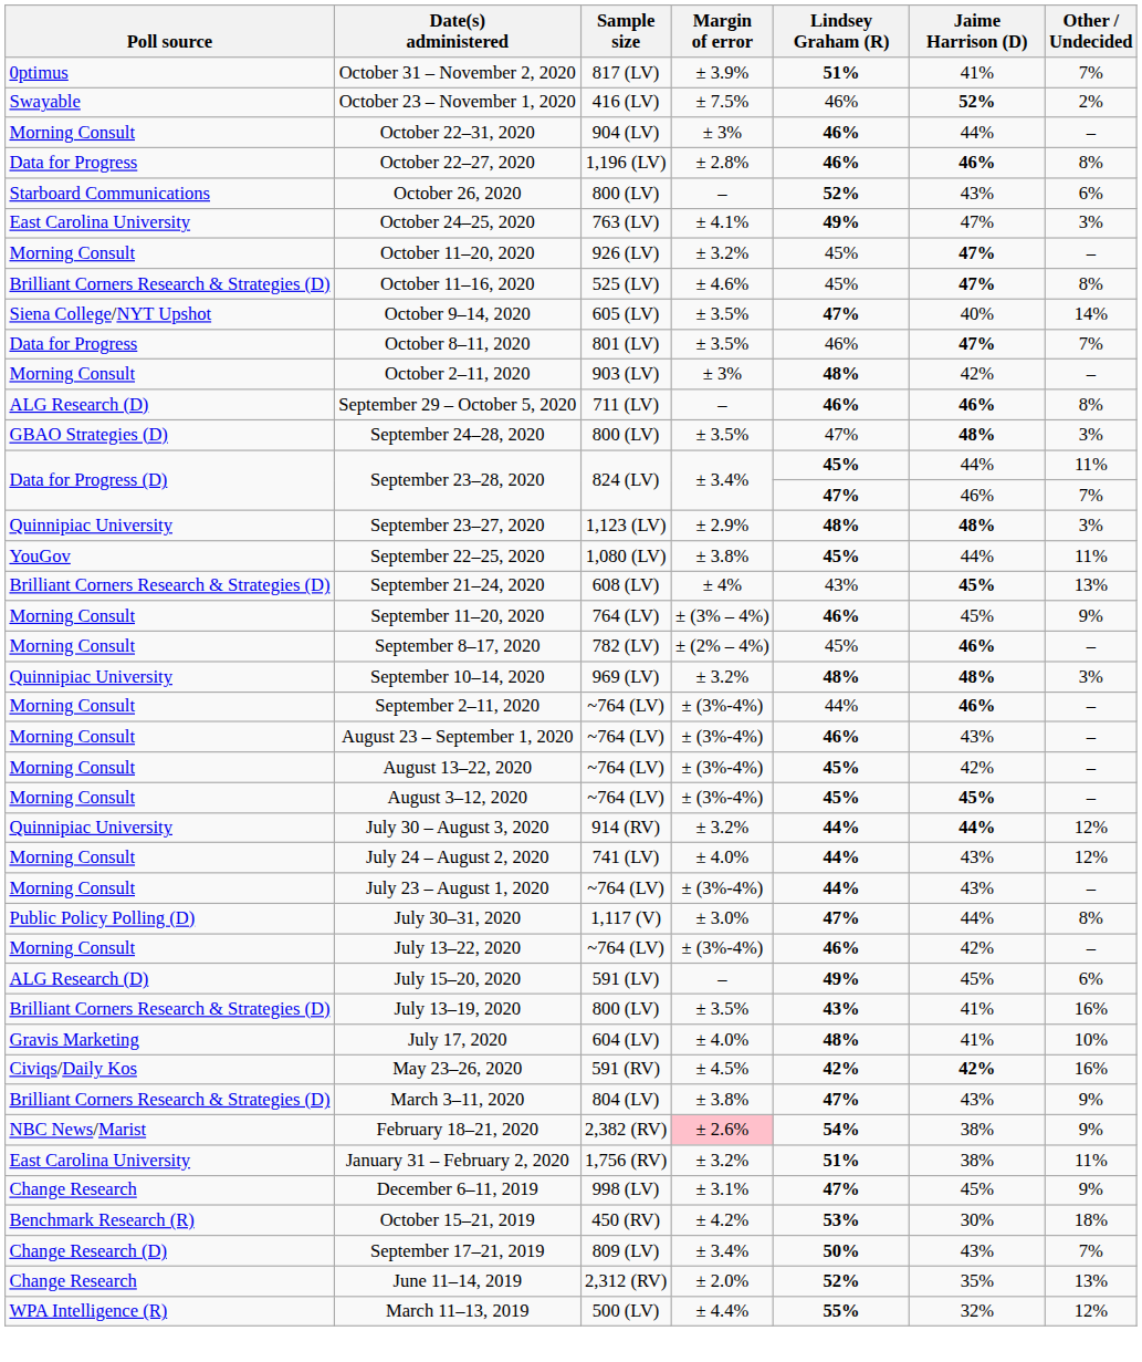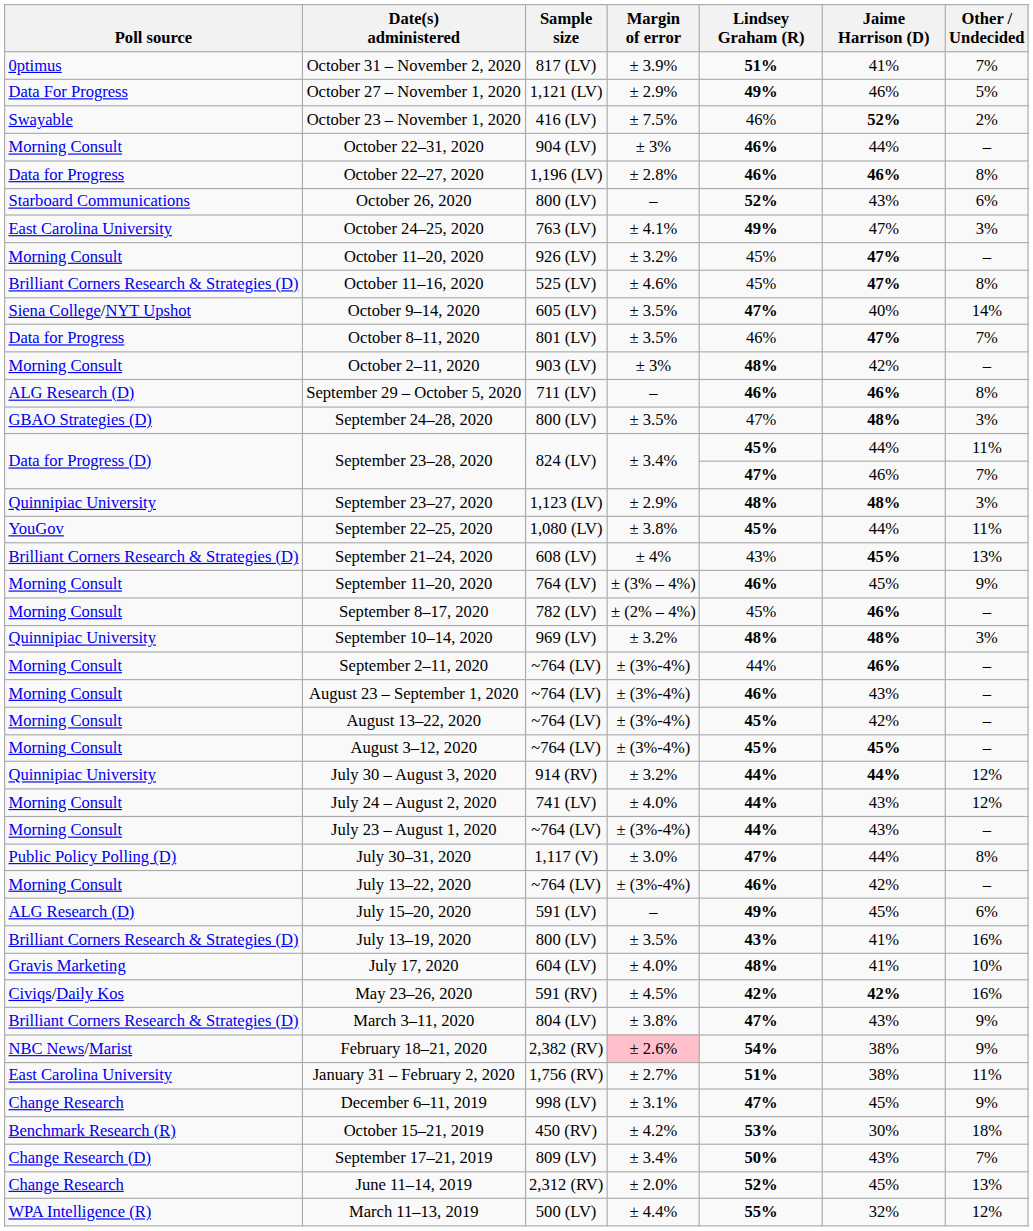 <table class="wikitable" style="font-size:90%;text-align:center;">
 <tr valign=bottom>
 <th>Poll source</th>
 <th>Date(s)<br>administered</th>
 <th>Sample<br>size</th>
 <th>Margin<br>of error</th>
 <th style="width:100px;">Lindsey<br>Graham (R)</th>
 <th style="width:100px;">Jaime<br>Harrison (D)</th>
 <th>Other /<br>Undecided</th>
 </tr>
 <tr>
 <td style="text-align:left;"><a href='#'>0ptimus</a></td>
 <td>October 31 – November 2, 2020</td>
 <td>817 (LV)</td>
 <td>± 3.9%</td>
 <td><strong>51%</strong></td>
 <td>41%</td>
 <td>7%</td>
+</tr>
+<tr>
+<td style="text-align:left;"><a href='#'>Data For Progress</a></td>
+<td>October 27 – November 1, 2020</td>
+<td>1,121 (LV)</td>
+<td>± 2.9%</td>
+<td><strong>49%</strong></td>
+<td>46%</td>
+<td>5%</td>
 </tr>
 <tr>
 <td style="text-align:left;"><a href='#'>Swayable</a></td>
 <td>October 23 – November 1, 2020</td>
 <td>416 (LV)</td>
 <td>± 7.5%</td>
 <td>46%</td>
 <td><strong>52%</strong></td>
 <td>2%</td>
 </tr>
 <tr>
 <td style="text-align:left;"><a href='#'>Morning Consult</a></td>
 <td>October 22–31, 2020</td>
 <td>904 (LV)</td>
 <td>± 3%</td>
 <td><strong>46%</strong></td>
 <td>44%</td>
 <td>–</td>
 </tr>
 <tr>
 <td style="text-align:left;"><a href='#'>Data for Progress</a></td>
 <td>October 22–27, 2020</td>
 <td>1,196 (LV)</td>
 <td>± 2.8%</td>
 <td><strong>46%</strong></td>
 <td><strong>46%</strong></td>
 <td>8%</td>
 </tr>
 <tr>
 <td style="text-align:left;"><a href='#'>Starboard Communications</a></td>
 <td>October 26, 2020</td>
 <td>800 (LV)</td>
 <td>–</td>
 <td><strong>52%</strong></td>
 <td>43%</td>
 <td>6%</td>
 </tr>
 <tr>
 <td style="text-align:left;"><a href='#'>East Carolina University</a></td>
 <td>October 24–25, 2020</td>
 <td>763 (LV)</td>
 <td>± 4.1%</td>
 <td><strong>49%</strong></td>
 <td>47%</td>
 <td>3%</td>
 </tr>
 <tr>
 <td style="text-align:left;"><a href='#'>Morning Consult</a></td>
 <td>October 11–20, 2020</td>
 <td>926 (LV)</td>
 <td>± 3.2%</td>
 <td>45%</td>
 <td><strong>47%</strong></td>
 <td>–</td>
 </tr>
 <tr>
 <td style="text-align:left;"><a href='#'>Brilliant Corners Research & Strategies (D)</a></td>
 <td>October 11–16, 2020</td>
 <td>525 (LV)</td>
 <td>± 4.6%</td>
 <td>45%</td>
 <td><strong>47%</strong></td>
 <td>8%</td>
 </tr>
 <tr>
 <td style="text-align:left;"><a href='#'>Siena College</a>/<a href='#'>NYT Upshot</a></td>
 <td>October 9–14, 2020</td>
 <td>605 (LV)</td>
 <td>± 3.5%</td>
 <td><strong>47%</strong></td>
 <td>40%</td>
 <td>14%</td>
 </tr>
 <tr>
 <td style="text-align:left;"><a href='#'>Data for Progress</a></td>
 <td>October 8–11, 2020</td>
 <td>801 (LV)</td>
 <td>± 3.5%</td>
 <td>46%</td>
 <td><strong>47%</strong></td>
 <td>7%</td>
 </tr>
 <tr>
 <td style="text-align:left;"><a href='#'>Morning Consult</a></td>
 <td>October 2–11, 2020</td>
 <td>903 (LV)</td>
 <td>± 3%</td>
 <td><strong>48%</strong></td>
 <td>42%</td>
 <td>–</td>
 </tr>
 <tr>
 <td style="text-align:left;"><a href='#'>ALG Research (D)</a></td>
 <td>September 29 – October 5, 2020</td>
 <td>711 (LV)</td>
 <td>–</td>
 <td><strong>46%</strong></td>
 <td><strong>46%</strong></td>
 <td>8%</td>
 </tr>
 <tr>
 <td style="text-align:left;"><a href='#'>GBAO Strategies (D)</a></td>
 <td>September 24–28, 2020</td>
 <td>800 (LV)</td>
 <td>± 3.5%</td>
 <td>47%</td>
 <td><strong>48%</strong></td>
 <td>3%</td>
 </tr>
 <tr>
 <td rowspan=2 style="text-align:left;"><a href='#'>Data for Progress (D)</a></td>
 <td rowspan=2>September 23–28, 2020</td>
 <td rowspan=2>824 (LV)</td>
 <td rowspan=2>± 3.4%</td>
 <td><strong>45%</strong></td>
 <td>44%</td>
 <td>11%</td>
 </tr>
 <tr>
 <td><strong>47%</strong></td>
 <td>46%</td>
 <td>7%</td>
 </tr>
 <tr>
 <td style="text-align:left;"><a href='#'>Quinnipiac University</a></td>
 <td>September 23–27, 2020</td>
 <td>1,123 (LV)</td>
 <td>± 2.9%</td>
 <td><strong>48%</strong></td>
 <td><strong>48%</strong></td>
 <td>3%</td>
 </tr>
 <tr>
 <td style="text-align:left;"><a href='#'>YouGov</a></td>
 <td>September 22–25, 2020</td>
 <td>1,080 (LV)</td>
 <td>± 3.8%</td>
 <td><strong>45%</strong></td>
 <td>44%</td>
 <td>11%</td>
 </tr>
 <tr>
 <td style="text-align:left;"><a href='#'>Brilliant Corners Research & Strategies (D)</a></td>
 <td>September 21–24, 2020</td>
 <td>608 (LV)</td>
 <td>± 4%</td>
 <td>43%</td>
 <td><strong>45%</strong></td>
 <td>13%</td>
 </tr>
 <tr>
 <td style="text-align:left;"><a href='#'>Morning Consult</a></td>
 <td>September 11–20, 2020</td>
 <td>764 (LV)</td>
 <td>± (3% – 4%)</td>
 <td><strong>46%</strong></td>
 <td>45%</td>
 <td>9%</td>
 </tr>
 <tr>
 <td style="text-align:left;"><a href='#'>Morning Consult</a></td>
 <td>September 8–17, 2020</td>
 <td>782 (LV)</td>
 <td>± (2% – 4%)</td>
 <td>45%</td>
 <td><strong>46%</strong></td>
 <td>–</td>
 </tr>
 <tr>
 <td style="text-align:left;"><a href='#'>Quinnipiac University</a></td>
 <td>September 10–14, 2020</td>
 <td>969 (LV)</td>
 <td>± 3.2%</td>
 <td><strong>48%</strong></td>
 <td><strong>48%</strong></td>
 <td>3%</td>
 </tr>
 <tr>
 <td style="text-align:left;"><a href='#'>Morning Consult</a></td>
 <td>September 2–11, 2020</td>
 <td>~764 (LV)</td>
 <td>± (3%-4%)</td>
 <td>44%</td>
 <td><strong>46%</strong></td>
 <td>–</td>
 </tr>
 <tr>
 <td style="text-align:left;"><a href='#'>Morning Consult</a></td>
 <td>August 23 – September 1, 2020</td>
 <td>~764 (LV)</td>
 <td>± (3%-4%)</td>
 <td><strong>46%</strong></td>
 <td>43%</td>
 <td>–</td>
 </tr>
 <tr>
 <td style="text-align:left;"><a href='#'>Morning Consult</a></td>
 <td>August 13–22, 2020</td>
 <td>~764 (LV)</td>
 <td>± (3%-4%)</td>
 <td><strong>45%</strong></td>
 <td>42%</td>
 <td>–</td>
 </tr>
 <tr>
 <td style="text-align:left;"><a href='#'>Morning Consult</a></td>
 <td>August 3–12, 2020</td>
 <td>~764 (LV)</td>
 <td>± (3%-4%)</td>
 <td><strong>45%</strong></td>
 <td><strong>45%</strong></td>
 <td>–</td>
 </tr>
 <tr>
 <td style="text-align:left;"><a href='#'>Quinnipiac University</a></td>
 <td>July 30 – August 3, 2020</td>
 <td>914 (RV)</td>
 <td>± 3.2%</td>
 <td><strong>44%</strong></td>
 <td><strong>44%</strong></td>
 <td>12%</td>
 </tr>
 <tr>
 <td style="text-align:left;"><a href='#'>Morning Consult</a></td>
 <td>July 24 – August 2, 2020</td>
 <td>741 (LV)</td>
 <td>± 4.0%</td>
 <td><strong>44%</strong></td>
 <td>43%</td>
 <td>12%</td>
 </tr>
 <tr>
 <td style="text-align:left;"><a href='#'>Morning Consult</a></td>
 <td>July 23 – August 1, 2020</td>
 <td>~764 (LV)</td>
 <td>± (3%-4%)</td>
 <td><strong>44%</strong></td>
 <td>43%</td>
 <td>–</td>
 </tr>
 <tr>
 <td style="text-align:left;"><a href='#'>Public Policy Polling (D)</a></td>
 <td>July 30–31, 2020</td>
 <td>1,117 (V)</td>
 <td>± 3.0%</td>
 <td><strong>47%</strong></td>
 <td>44%</td>
 <td>8%</td>
 </tr>
 <tr>
 <td style="text-align:left;"><a href='#'>Morning Consult</a></td>
 <td>July 13–22, 2020</td>
 <td>~764 (LV)</td>
 <td>± (3%-4%)</td>
 <td><strong>46%</strong></td>
 <td>42%</td>
 <td>–</td>
 </tr>
 <tr>
 <td style="text-align:left;"><a href='#'>ALG Research (D)</a></td>
 <td>July 15–20, 2020</td>
 <td>591 (LV)</td>
 <td>–</td>
 <td><strong>49%</strong></td>
 <td>45%</td>
 <td>6%</td>
 </tr>
 <tr>
 <td style="text-align:left;"><a href='#'>Brilliant Corners Research & Strategies (D)</a></td>
 <td>July 13–19, 2020</td>
 <td>800 (LV)</td>
 <td>± 3.5%</td>
 <td><strong>43%</strong></td>
 <td>41%</td>
 <td>16%</td>
 </tr>
 <tr>
 <td style="text-align:left;"><a href='#'>Gravis Marketing</a></td>
 <td>July 17, 2020</td>
 <td>604 (LV)</td>
 <td>± 4.0%</td>
 <td><strong>48%</strong></td>
 <td>41%</td>
 <td>10%</td>
 </tr>
 <tr>
 <td style="text-align:left;"><a href='#'>Civiqs</a>/<a href='#'>Daily Kos</a></td>
 <td>May 23–26, 2020</td>
 <td>591 (RV)</td>
 <td>± 4.5%</td>
 <td><strong>42%</strong></td>
 <td><strong>42%</strong></td>
 <td>16%</td>
 </tr>
 <tr>
 <td style="text-align:left;"><a href='#'>Brilliant Corners Research & Strategies (D)</a></td>
 <td>March 3–11, 2020</td>
 <td>804 (LV)</td>
 <td>± 3.8%</td>
 <td><strong>47%</strong></td>
 <td>43%</td>
 <td>9%</td>
 </tr>
 <tr>
 <td style="text-align:left;"><a href='#'>NBC News</a>/<a href='#'>Marist</a></td>
 <td>February 18–21, 2020</td>
 <td>2,382 (RV)</td>
 <td style="background: pink;">± 2.6%</td>
 <td><strong>54%</strong></td>
 <td>38%</td>
 <td>9%</td>
 </tr>
 <tr>
 <td style="text-align:left;"><a href='#'>East Carolina University</a></td>
 <td>January 31 – February 2, 2020</td>
 <td>1,756 (RV)</td>
-<td>± 3.2%</td>
+<td>± 2.7%</td>
 <td><strong>51%</strong></td>
 <td>38%</td>
 <td>11%</td>
 </tr>
 <tr>
 <td style="text-align:left;"><a href='#'>Change Research</a></td>
 <td>December 6–11, 2019</td>
 <td>998 (LV)</td>
 <td>± 3.1%</td>
 <td><strong>47%</strong></td>
 <td>45%</td>
 <td>9%</td>
 </tr>
 <tr>
 <td style="text-align:left;"><a href='#'>Benchmark Research (R)</a></td>
 <td>October 15–21, 2019</td>
 <td>450 (RV)</td>
 <td>± 4.2%</td>
 <td><strong>53%</strong></td>
 <td>30%</td>
 <td>18%</td>
 </tr>
 <tr>
 <td style="text-align:left;"><a href='#'>Change Research (D)</a></td>
 <td>September 17–21, 2019</td>
 <td>809 (LV)</td>
 <td>± 3.4%</td>
 <td><strong>50%</strong></td>
 <td>43%</td>
 <td>7%</td>
 </tr>
 <tr>
 <td style="text-align:left;"><a href='#'>Change Research</a></td>
 <td>June 11–14, 2019</td>
 <td>2,312 (RV)</td>
 <td>± 2.0%</td>
 <td><strong>52%</strong></td>
-<td>35%</td>
+<td>45%</td>
 <td>13%</td>
 </tr>
 <tr>
 <td style="text-align:left;"><a href='#'>WPA Intelligence (R)</a></td>
 <td>March 11–13, 2019</td>
 <td>500 (LV)</td>
 <td>± 4.4%</td>
 <td><strong>55%</strong></td>
 <td>32%</td>
 <td>12%</td>
 </tr>
 </table>
